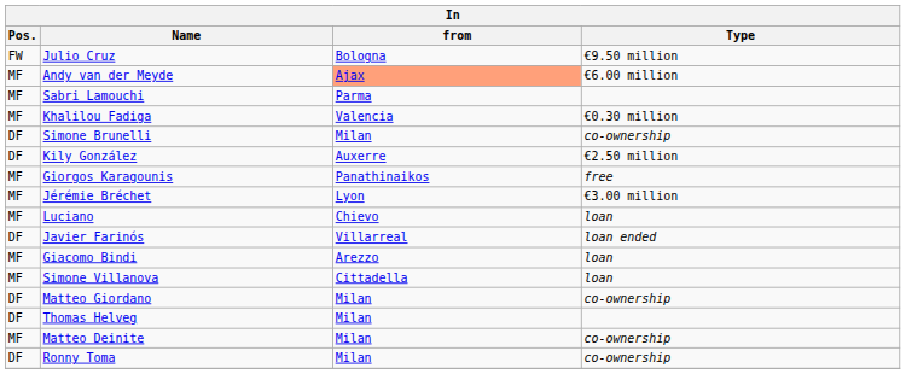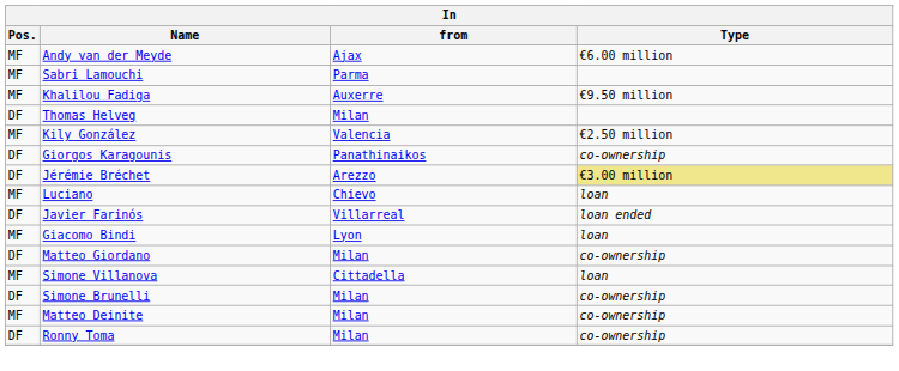 <table class="wikitable" style="font-size:90%;">
 <tr>
 <th colspan="4">In </th>
 </tr>
 <tr>
 <th width=3%>Pos.</th>
 <th width=33%>Name</th>
 <th width=28%>from</th>
 <th width=36%>Type</th>
 </tr>
 <tr>
-<td>FW</td>
-<td><a href='#'>Julio Cruz</a></td>
-<td><a href='#'>Bologna</a></td>
-<td>€9.50 million </td>
-</tr>
-<tr>
 <td>MF</td>
 <td><a href='#'>Andy van der Meyde</a></td>
-<td style="background: lightsalmon;"><a href='#'>Ajax</a></td>
+<td><a href='#'>Ajax</a></td>
 <td>€6.00 million </td>
 </tr>
 <tr>
 <td>MF</td>
 <td><a href='#'>Sabri Lamouchi</a></td>
 <td><a href='#'>Parma</a></td>
 <td></td>
 </tr>
 <tr>
 <td>MF</td>
 <td><a href='#'>Khalilou Fadiga</a></td>
-<td><a href='#'>Valencia</a></td>
-<td>€0.30 million</td>
+<td><a href='#'>Auxerre</a></td>
+<td>€9.50 million </td>
 </tr>
 <tr>
 <td>DF</td>
-<td><a href='#'>Simone Brunelli</a></td>
+<td><a href='#'>Thomas Helveg</a></td>
 <td><a href='#'>Milan</a></td>
+<td></td>
+</tr>
+<tr>
+<td>MF</td>
+<td><a href='#'>Kily González</a></td>
+<td><a href='#'>Valencia</a></td>
+<td>€2.50 million </td>
+</tr>
+<tr>
+<td>DF</td>
+<td><a href='#'>Giorgos Karagounis</a></td>
+<td><a href='#'>Panathinaikos</a></td>
 <td><em>co-ownership</em></td>
 </tr>
 <tr>
 <td>DF</td>
-<td><a href='#'>Kily González</a></td>
-<td><a href='#'>Auxerre</a></td>
-<td>€2.50 million </td>
-</tr>
-<tr>
-<td>MF</td>
-<td><a href='#'>Giorgos Karagounis</a></td>
-<td><a href='#'>Panathinaikos</a></td>
-<td><em>free</em></td>
-</tr>
-<tr>
-<td>MF</td>
 <td><a href='#'>Jérémie Bréchet</a></td>
-<td><a href='#'>Lyon</a></td>
-<td>€3.00 million</td>
+<td><a href='#'>Arezzo</a></td>
+<td style="background: khaki;">€3.00 million</td>
 </tr>
 <tr>
 <td>MF</td>
 <td><a href='#'>Luciano</a></td>
 <td><a href='#'>Chievo</a></td>
 <td><em>loan</em> </td>
 </tr>
 <tr>
 <td>DF</td>
 <td><a href='#'>Javier Farinós</a></td>
 <td><a href='#'>Villarreal</a></td>
 <td><em>loan ended</em></td>
 </tr>
 <tr>
 <td>MF</td>
 <td><a href='#'>Giacomo Bindi</a></td>
-<td><a href='#'>Arezzo</a></td>
+<td><a href='#'>Lyon</a></td>
 <td><em>loan</em></td>
+</tr>
+<tr>
+<td>DF</td>
+<td><a href='#'>Matteo Giordano</a></td>
+<td><a href='#'>Milan</a></td>
+<td><em>co-ownership</em></td>
 </tr>
 <tr>
 <td>MF</td>
 <td><a href='#'>Simone Villanova</a></td>
 <td><a href='#'>Cittadella</a></td>
 <td><em>loan</em></td>
 </tr>
 <tr>
 <td>DF</td>
-<td><a href='#'>Matteo Giordano</a></td>
+<td><a href='#'>Simone Brunelli</a></td>
 <td><a href='#'>Milan</a></td>
 <td><em>co-ownership</em></td>
-</tr>
-<tr>
-<td>DF</td>
-<td><a href='#'>Thomas Helveg</a></td>
-<td><a href='#'>Milan</a></td>
-<td></td>
 </tr>
 <tr>
 <td>MF</td>
 <td><a href='#'>Matteo Deinite</a></td>
 <td><a href='#'>Milan</a></td>
 <td><em>co-ownership</em></td>
 </tr>
 <tr>
 <td>DF</td>
 <td><a href='#'>Ronny Toma</a></td>
 <td><a href='#'>Milan</a></td>
 <td><em>co-ownership</em></td>
 </tr>
 <tr>
 </tr>
 </table>
